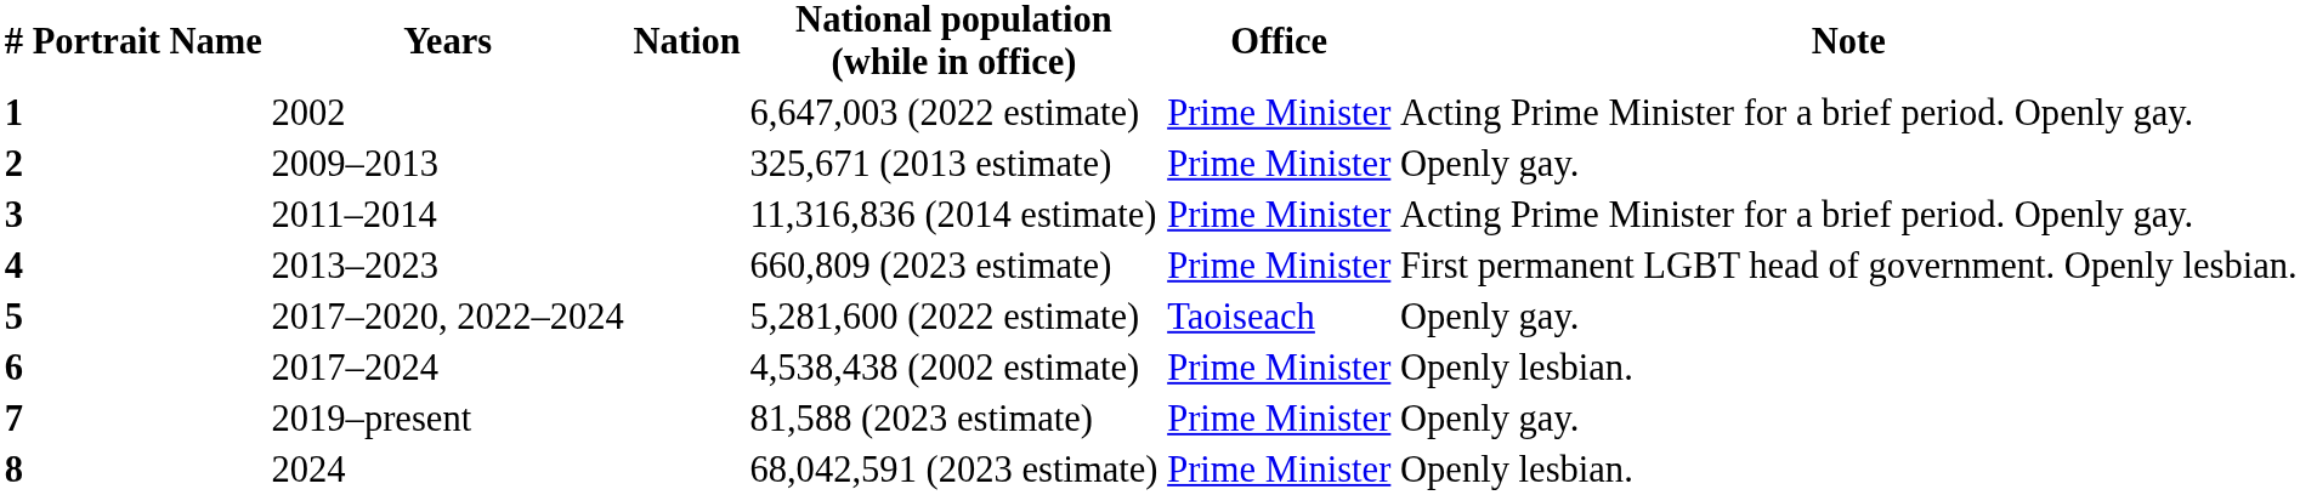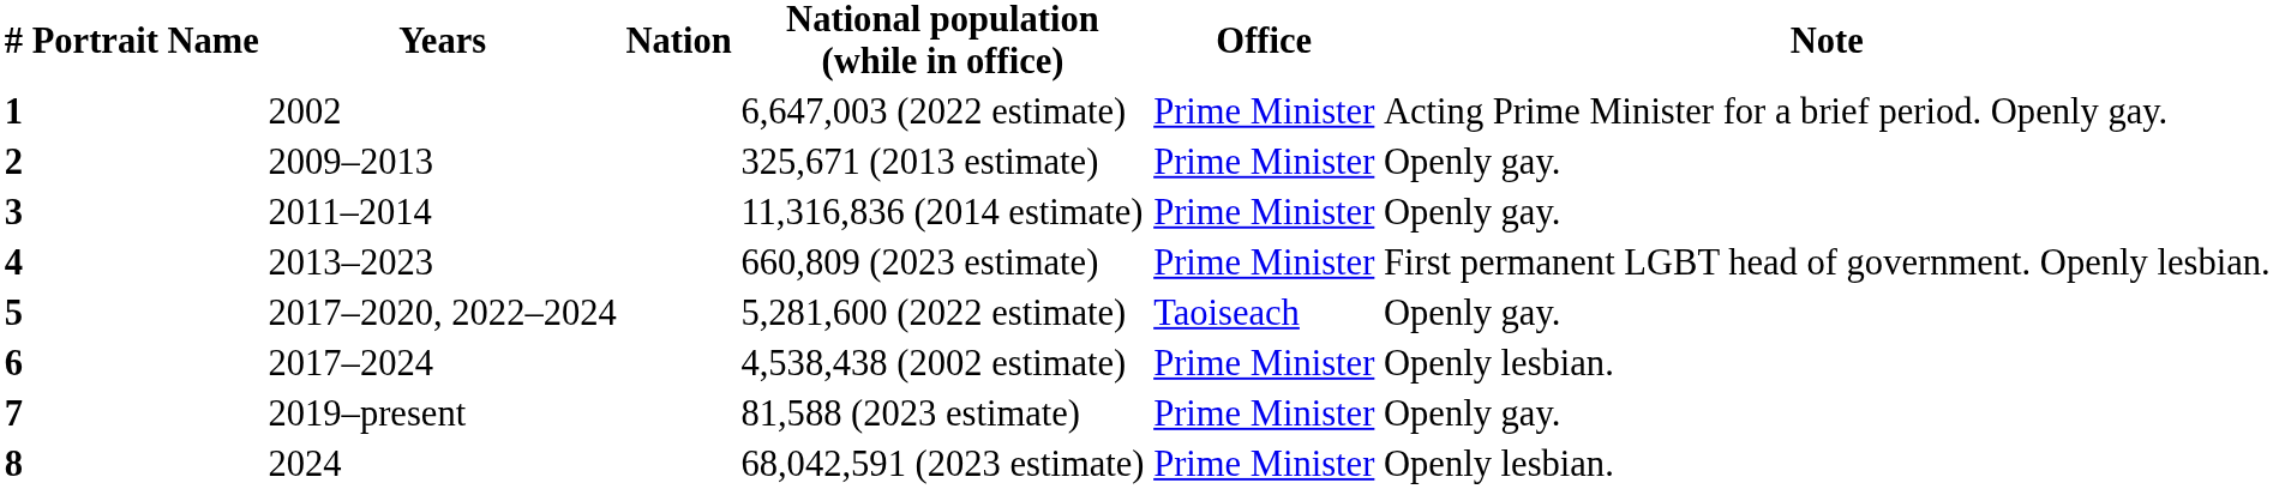 <table>
 <tr>
 <th>#</th>
 <th>Portrait</th>
 <th>Name</th>
 <th>Years</th>
 <th>Nation</th>
 <th data-sort-type=number>National population<br>(while in office)</th>
 <th>Office</th>
 <th>Note</th>
 </tr>
 <tr>
 <th>1</th>
 <td></td>
 <td></td>
 <td>2002</td>
 <td></td>
 <td>6,647,003 (2022 estimate)</td>
 <td><a href='#'>Prime Minister</a></td>
 <td>Acting Prime Minister for a brief period. Openly gay.</td>
 </tr>
 <tr>
 <th>2</th>
 <td></td>
 <td></td>
 <td>2009–2013</td>
 <td></td>
 <td>325,671 (2013 estimate)</td>
 <td><a href='#'>Prime Minister</a></td>
 <td>Openly gay.</td>
 </tr>
 <tr>
 <th>3</th>
 <td></td>
 <td></td>
 <td>2011–2014</td>
 <td></td>
 <td>11,316,836 (2014 estimate)</td>
 <td><a href='#'>Prime Minister</a></td>
-<td>Acting Prime Minister for a brief period. Openly gay.</td>
+<td>Openly gay.</td>
 </tr>
 <tr>
 <th>4</th>
 <td></td>
 <td></td>
 <td>2013–2023</td>
 <td></td>
 <td>660,809 (2023 estimate)</td>
 <td><a href='#'>Prime Minister</a></td>
 <td>First permanent LGBT head of government. Openly lesbian.</td>
 </tr>
 <tr>
 <th>5</th>
 <td></td>
 <td></td>
 <td>2017–2020, 2022–2024</td>
 <td></td>
 <td>5,281,600 (2022 estimate)</td>
 <td><a href='#'>Taoiseach</a></td>
 <td>Openly gay.</td>
 </tr>
 <tr>
 <th>6</th>
 <td></td>
 <td></td>
 <td>2017–2024</td>
 <td></td>
 <td>4,538,438 (2002 estimate)</td>
 <td><a href='#'>Prime Minister</a></td>
 <td>Openly lesbian.</td>
 </tr>
 <tr>
 <th>7</th>
 <td></td>
 <td></td>
 <td>2019–present</td>
 <td></td>
 <td>81,588 (2023 estimate)</td>
 <td><a href='#'>Prime Minister</a></td>
 <td>Openly gay.</td>
 </tr>
 <tr>
 <th>8</th>
 <td></td>
 <td></td>
 <td>2024</td>
 <td></td>
 <td>68,042,591 (2023 estimate)</td>
 <td><a href='#'>Prime Minister</a></td>
 <td>Openly lesbian.</td>
 </tr>
 </table>
